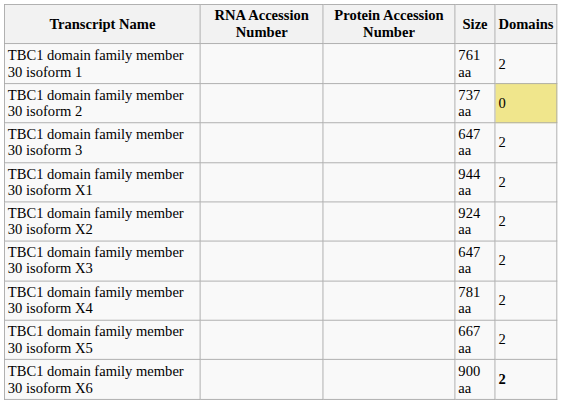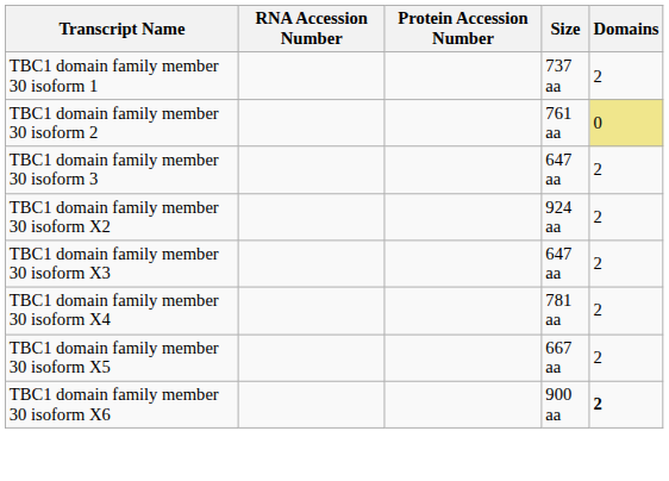 <table class="wikitable mw-collapsible mw-collapsed">
 <tr>
 <th>Transcript Name</th>
 <th>RNA Accession Number</th>
 <th>Protein Accession Number</th>
 <th>Size</th>
 <th>Domains</th>
 </tr>
 <tr>
 <td>TBC1 domain family member 30 isoform 1</td>
 <td></td>
 <td></td>
-<td>761  aa</td>
+<td>737 aa</td>
 <td>2</td>
 </tr>
 <tr>
 <td>TBC1 domain family member 30 isoform 2</td>
 <td></td>
 <td></td>
-<td>737 aa</td>
+<td>761  aa</td>
 <td style="background: khaki;">0</td>
 </tr>
 <tr>
 <td>TBC1 domain family member 30 isoform 3</td>
 <td></td>
 <td></td>
 <td>647 aa</td>
-<td>2</td>
-</tr>
-<tr>
-<td>TBC1 domain family member 30 isoform X1</td>
-<td></td>
-<td></td>
-<td>944 aa</td>
 <td>2</td>
 </tr>
 <tr>
 <td>TBC1 domain family member 30 isoform X2</td>
 <td></td>
 <td></td>
 <td>924 aa</td>
 <td>2</td>
 </tr>
 <tr>
 <td>TBC1 domain family member 30 isoform X3</td>
 <td></td>
 <td></td>
 <td>647 aa</td>
 <td>2</td>
 </tr>
 <tr>
 <td>TBC1 domain family member 30 isoform X4</td>
 <td></td>
 <td></td>
 <td>781 aa</td>
 <td>2</td>
 </tr>
 <tr>
 <td>TBC1 domain family member 30 isoform X5</td>
 <td></td>
 <td></td>
 <td>667 aa</td>
 <td>2</td>
 </tr>
 <tr>
 <td>TBC1 domain family member 30 isoform X6</td>
 <td></td>
 <td></td>
 <td>900 aa</td>
 <td><strong>2</strong></td>
 </tr>
 </table>
